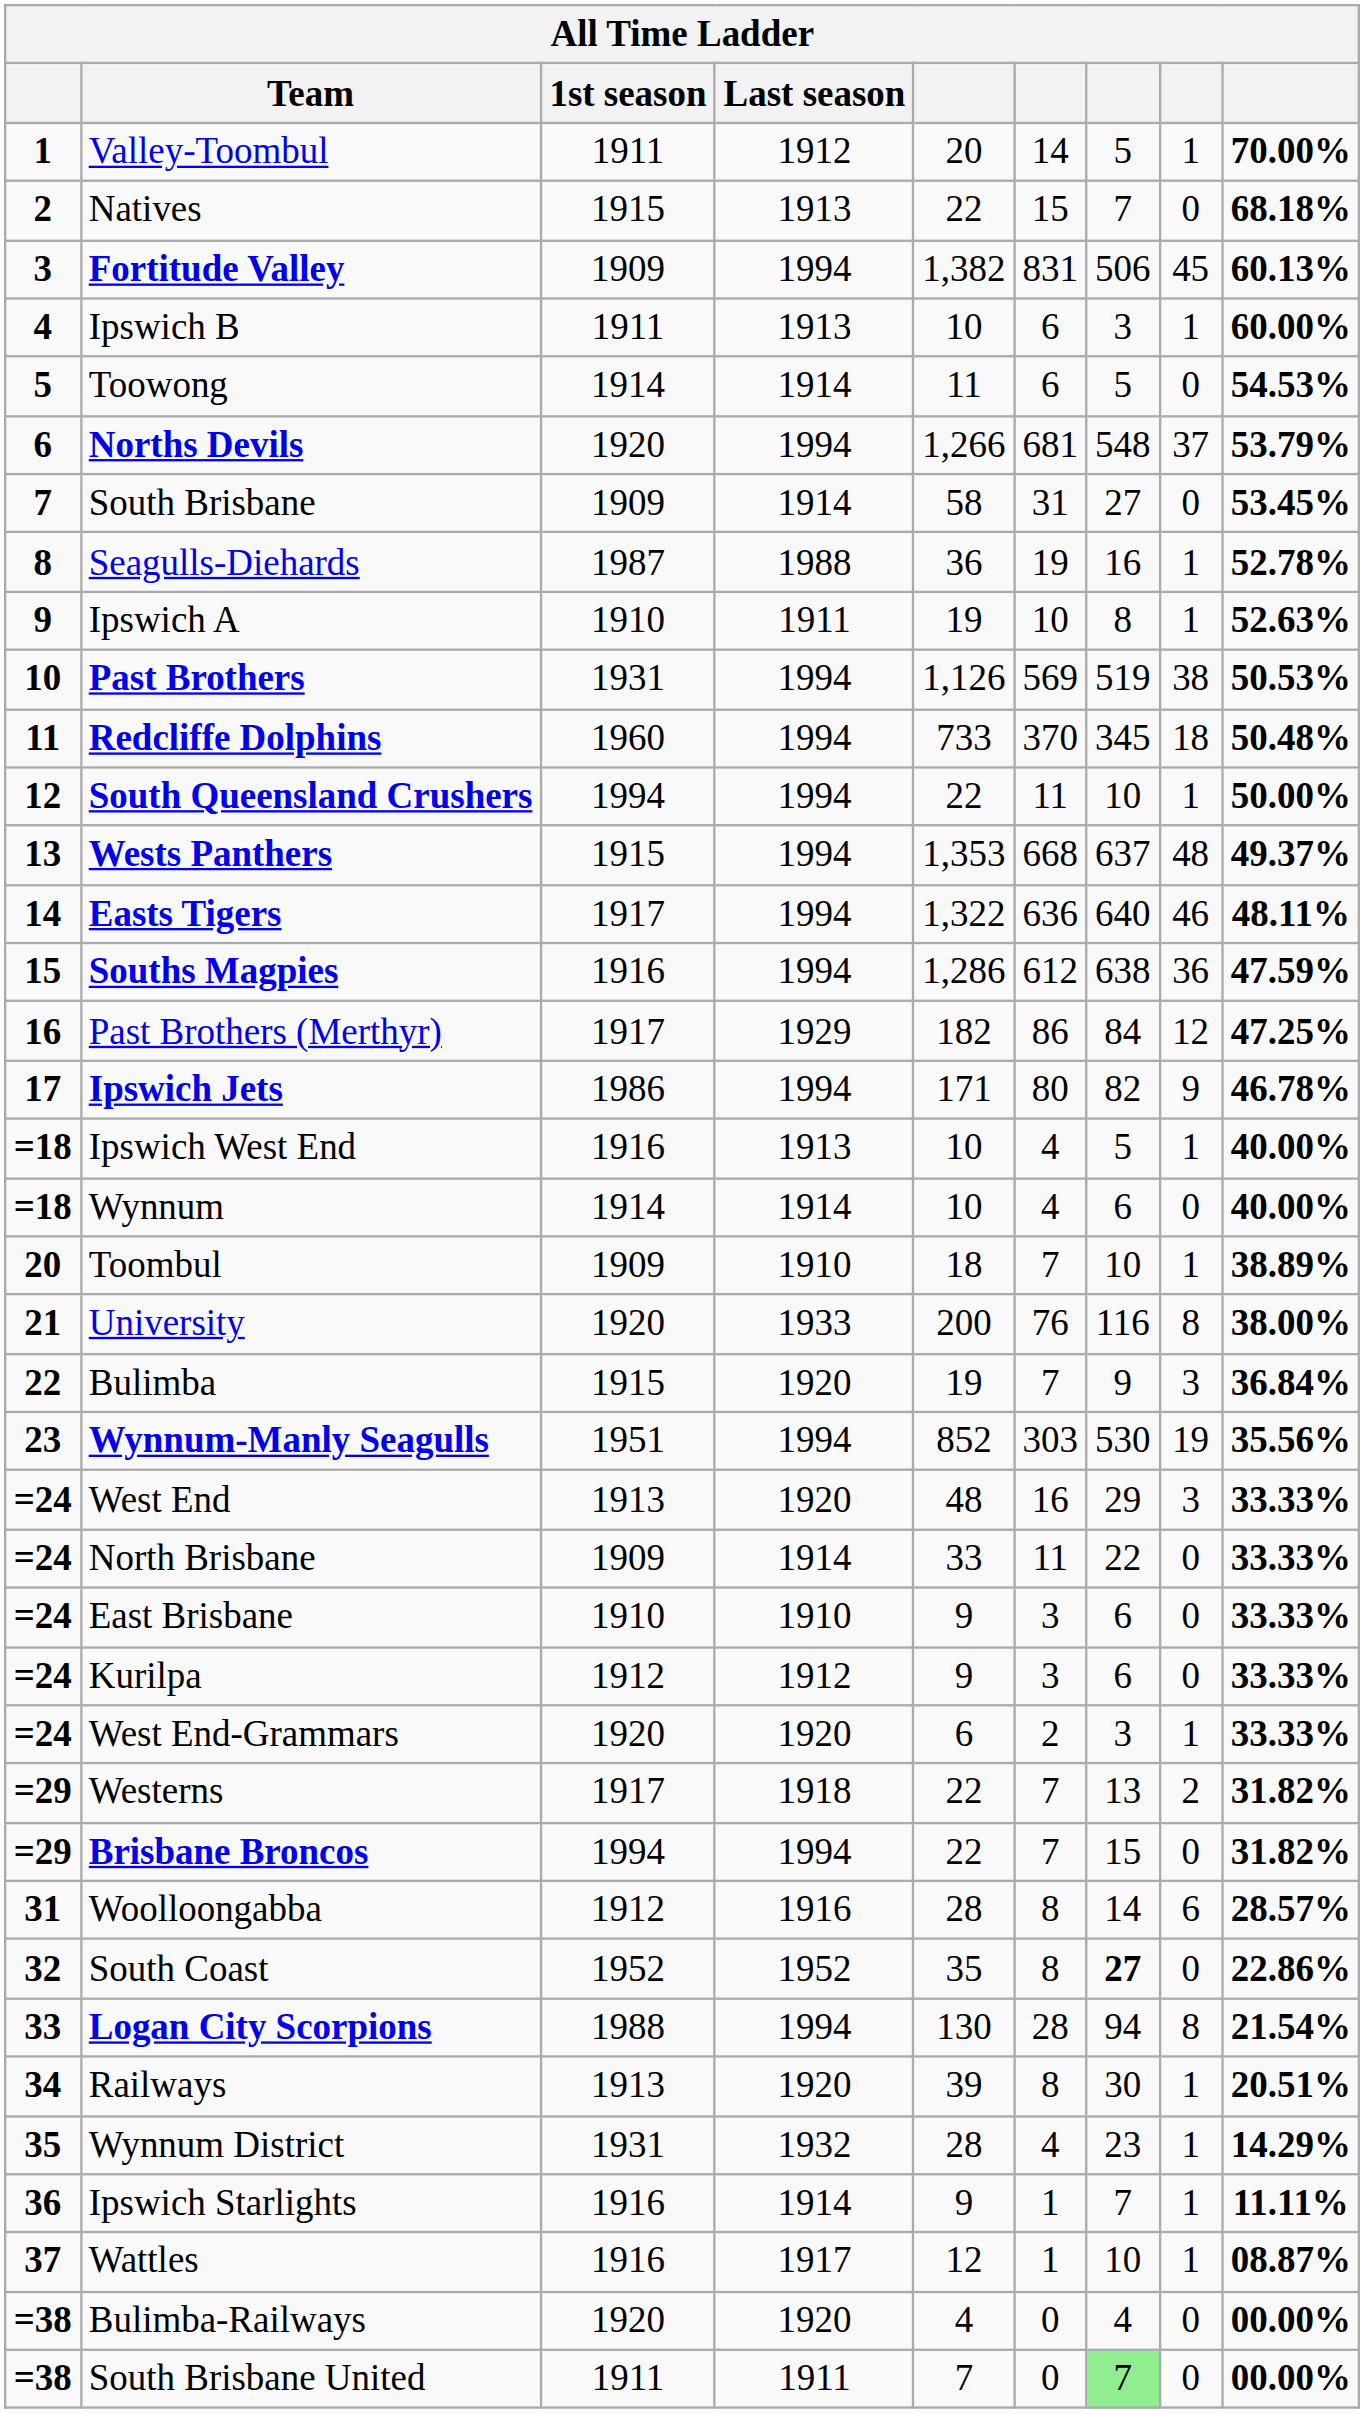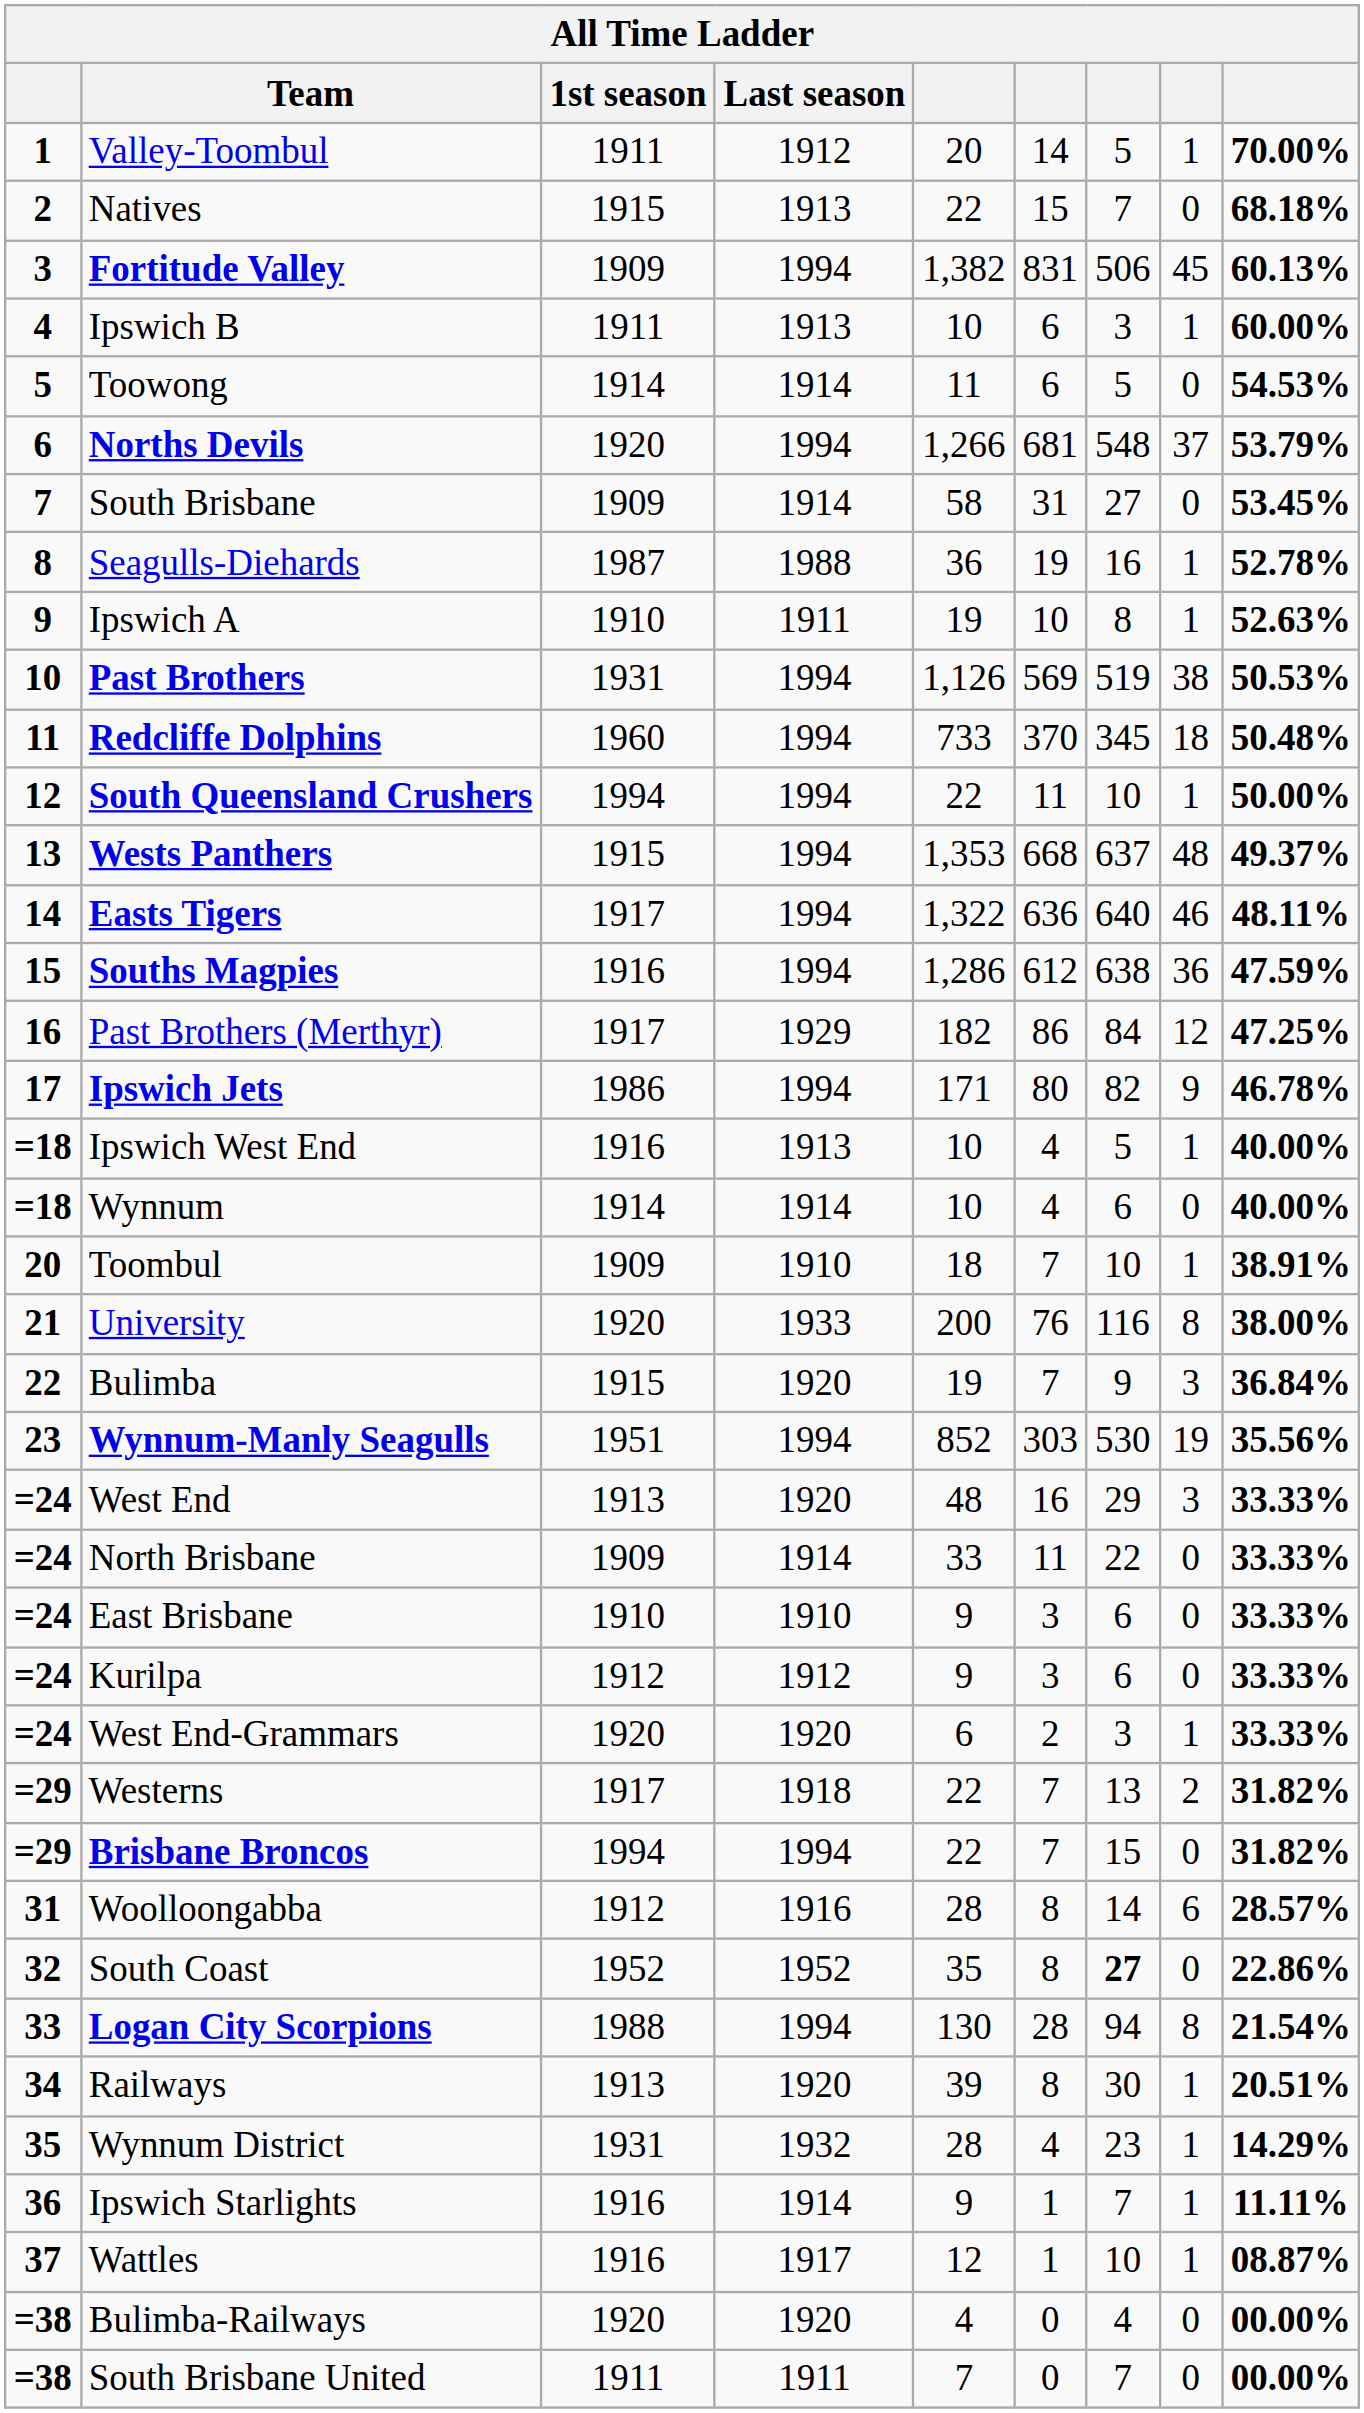 <table class="wikitable sortable" style="text-align:center;">
 <tr>
 <th colspan="9">All Time Ladder</th>
 </tr>
 <tr>
 <th width="20"></th>
 <th>Team</th>
 <th>1st season</th>
 <th>Last season</th>
 <th width="20"></th>
 <th width="20"></th>
 <th width="20"></th>
 <th width="20"></th>
 <th width="20"></th>
 </tr>
 <tr style="background:">
 <td><strong>1</strong></td>
 <td style="text-align:left;"> <a href='#'>Valley-Toombul</a></td>
 <td>1911</td>
 <td>1912</td>
 <td>20</td>
 <td>14</td>
 <td>5</td>
 <td>1</td>
 <td><strong>70.00%</strong></td>
 </tr>
 <tr style="background:">
 <td><strong>2</strong></td>
 <td style="text-align:left;"> Natives</td>
 <td>1915</td>
 <td>1913</td>
 <td>22</td>
 <td>15</td>
 <td>7</td>
 <td>0</td>
 <td><strong>68.18%</strong></td>
 </tr>
 <tr style="background:">
 <td><strong>3</strong></td>
 <td style="text-align:left;"> <strong><a href='#'>Fortitude Valley</a></strong></td>
 <td>1909</td>
 <td>1994</td>
 <td>1,382</td>
 <td>831</td>
 <td>506</td>
 <td>45</td>
 <td><strong>60.13%</strong></td>
 </tr>
 <tr style="background:">
 <td><strong>4</strong></td>
 <td style="text-align:left;">Ipswich B</td>
 <td>1911</td>
 <td>1913</td>
 <td>10</td>
 <td>6</td>
 <td>3</td>
 <td>1</td>
 <td><strong>60.00%</strong></td>
 </tr>
 <tr style="background:">
 <td><strong>5</strong></td>
 <td style="text-align:left;">Toowong</td>
 <td>1914</td>
 <td>1914</td>
 <td>11</td>
 <td>6</td>
 <td>5</td>
 <td>0</td>
 <td><strong>54.53%</strong></td>
 </tr>
 <tr style="background:">
 <td><strong>6</strong></td>
 <td style="text-align:left;"> <strong><a href='#'>Norths Devils</a></strong></td>
 <td>1920</td>
 <td>1994</td>
 <td>1,266</td>
 <td>681</td>
 <td>548</td>
 <td>37</td>
 <td><strong>53.79%</strong></td>
 </tr>
 <tr style="background:">
 <td><strong>7</strong></td>
 <td style="text-align:left;">South Brisbane</td>
 <td>1909</td>
 <td>1914</td>
 <td>58</td>
 <td>31</td>
 <td>27</td>
 <td>0</td>
 <td><strong>53.45%</strong></td>
 </tr>
 <tr style="background:">
 <td><strong>8</strong></td>
 <td style="text-align:left;"> <a href='#'>Seagulls-Diehards</a></td>
 <td>1987</td>
 <td>1988</td>
 <td>36</td>
 <td>19</td>
 <td>16</td>
 <td>1</td>
 <td><strong>52.78%</strong></td>
 </tr>
 <tr style="background:">
 <td><strong>9</strong></td>
 <td style="text-align:left;">Ipswich A</td>
 <td>1910</td>
 <td>1911</td>
 <td>19</td>
 <td>10</td>
 <td>8</td>
 <td>1</td>
 <td><strong>52.63%</strong></td>
 </tr>
 <tr style="background:">
 <td><strong>10</strong></td>
 <td style="text-align:left;"> <strong><a href='#'>Past Brothers</a></strong></td>
 <td>1931</td>
 <td>1994</td>
 <td>1,126</td>
 <td>569</td>
 <td>519</td>
 <td>38</td>
 <td><strong>50.53%</strong></td>
 </tr>
 <tr style="background:">
 <td><strong>11</strong></td>
 <td style="text-align:left;"> <strong><a href='#'>Redcliffe Dolphins</a></strong></td>
 <td>1960</td>
 <td>1994</td>
 <td>733</td>
 <td>370</td>
 <td>345</td>
 <td>18</td>
 <td><strong>50.48%</strong></td>
 </tr>
 <tr>
 <td><strong>12</strong></td>
 <td style="text-align:left;"> <strong><a href='#'>South Queensland Crushers</a></strong></td>
 <td>1994</td>
 <td>1994</td>
 <td>22</td>
 <td>11</td>
 <td>10</td>
 <td>1</td>
 <td><strong>50.00%</strong></td>
 </tr>
 <tr style="background:">
 <td><strong>13</strong></td>
 <td style="text-align:left;"> <strong><a href='#'>Wests Panthers</a></strong></td>
 <td>1915</td>
 <td>1994</td>
 <td>1,353</td>
 <td>668</td>
 <td>637</td>
 <td>48</td>
 <td><strong>49.37%</strong></td>
 </tr>
 <tr style="background:">
 <td><strong>14</strong></td>
 <td style="text-align:left;"> <strong><a href='#'>Easts Tigers</a></strong></td>
 <td>1917</td>
 <td>1994</td>
 <td>1,322</td>
 <td>636</td>
 <td>640</td>
 <td>46</td>
 <td><strong>48.11%</strong></td>
 </tr>
 <tr style="background:">
 <td><strong>15</strong></td>
 <td style="text-align:left;"> <strong><a href='#'>Souths Magpies</a></strong></td>
 <td>1916</td>
 <td>1994</td>
 <td>1,286</td>
 <td>612</td>
 <td>638</td>
 <td>36</td>
 <td><strong>47.59%</strong></td>
 </tr>
 <tr style="background:">
 <td><strong>16</strong></td>
 <td style="text-align:left;"> <a href='#'>Past Brothers (Merthyr)</a></td>
 <td>1917</td>
 <td>1929</td>
 <td>182</td>
 <td>86</td>
 <td>84</td>
 <td>12</td>
 <td><strong>47.25%</strong></td>
 </tr>
 <tr style="background:">
 <td><strong>17</strong></td>
 <td style="text-align:left;"> <strong><a href='#'>Ipswich Jets</a></strong></td>
 <td>1986</td>
 <td>1994</td>
 <td>171</td>
 <td>80</td>
 <td>82</td>
 <td>9</td>
 <td><strong>46.78%</strong></td>
 </tr>
 <tr style="background:">
 <td><strong>=18</strong></td>
 <td style="text-align:left;">Ipswich West End</td>
 <td>1916</td>
 <td>1913</td>
 <td>10</td>
 <td>4</td>
 <td>5</td>
 <td>1</td>
 <td><strong>40.00%</strong></td>
 </tr>
 <tr style="background:">
 <td><strong>=18</strong></td>
 <td style="text-align:left;">Wynnum</td>
 <td>1914</td>
 <td>1914</td>
 <td>10</td>
 <td>4</td>
 <td>6</td>
 <td>0</td>
 <td><strong>40.00%</strong></td>
 </tr>
 <tr style="background:">
 <td><strong>20</strong></td>
 <td style="text-align:left;">Toombul</td>
 <td>1909</td>
 <td>1910</td>
 <td>18</td>
 <td>7</td>
 <td>10</td>
 <td>1</td>
-<td><strong>38.89%</strong></td>
+<td><strong>38.91%</strong></td>
 </tr>
 <tr style="background:">
 <td><strong>21</strong></td>
 <td style="text-align:left;"> <a href='#'>University</a></td>
 <td>1920</td>
 <td>1933</td>
 <td>200</td>
 <td>76</td>
 <td>116</td>
 <td>8</td>
 <td><strong>38.00%</strong></td>
 </tr>
 <tr style="background:">
 <td><strong>22</strong></td>
 <td style="text-align:left;">Bulimba</td>
 <td>1915</td>
 <td>1920</td>
 <td>19</td>
 <td>7</td>
 <td>9</td>
 <td>3</td>
 <td><strong>36.84%</strong></td>
 </tr>
 <tr style="background:">
 <td><strong>23</strong></td>
 <td style="text-align:left;"> <strong><a href='#'>Wynnum-Manly Seagulls</a></strong></td>
 <td>1951</td>
 <td>1994</td>
 <td>852</td>
 <td>303</td>
 <td>530</td>
 <td>19</td>
 <td><strong>35.56%</strong></td>
 </tr>
 <tr style="background:">
 <td><strong>=24</strong></td>
 <td style="text-align:left;">West End</td>
 <td>1913</td>
 <td>1920</td>
 <td>48</td>
 <td>16</td>
 <td>29</td>
 <td>3</td>
 <td><strong>33.33%</strong></td>
 </tr>
 <tr style="background:">
 <td><strong>=24</strong></td>
 <td style="text-align:left;">North Brisbane</td>
 <td>1909</td>
 <td>1914</td>
 <td>33</td>
 <td>11</td>
 <td>22</td>
 <td>0</td>
 <td><strong>33.33%</strong></td>
 </tr>
 <tr style="background:">
 <td><strong>=24</strong></td>
 <td style="text-align:left;">East Brisbane</td>
 <td>1910</td>
 <td>1910</td>
 <td>9</td>
 <td>3</td>
 <td>6</td>
 <td>0</td>
 <td><strong>33.33%</strong></td>
 </tr>
 <tr style="background:">
 <td><strong>=24</strong></td>
 <td style="text-align:left;">Kurilpa</td>
 <td>1912</td>
 <td>1912</td>
 <td>9</td>
 <td>3</td>
 <td>6</td>
 <td>0</td>
 <td><strong>33.33%</strong></td>
 </tr>
 <tr style="background:">
 <td><strong>=24</strong></td>
 <td style="text-align:left;">West End-Grammars</td>
 <td>1920</td>
 <td>1920</td>
 <td>6</td>
 <td>2</td>
 <td>3</td>
 <td>1</td>
 <td><strong>33.33%</strong></td>
 </tr>
 <tr style="background:">
 <td><strong>=29</strong></td>
 <td style="text-align:left;">Westerns</td>
 <td>1917</td>
 <td>1918</td>
 <td>22</td>
 <td>7</td>
 <td>13</td>
 <td>2</td>
 <td><strong>31.82%</strong></td>
 </tr>
 <tr>
 <td><strong>=29</strong></td>
 <td style="text-align:left;"> <strong><a href='#'>Brisbane Broncos</a></strong></td>
 <td>1994</td>
 <td>1994</td>
 <td>22</td>
 <td>7</td>
 <td>15</td>
 <td>0</td>
 <td><strong>31.82%</strong></td>
 </tr>
 <tr style="background:">
 <td><strong>31</strong></td>
 <td style="text-align:left;">Woolloongabba</td>
 <td>1912</td>
 <td>1916</td>
 <td>28</td>
 <td>8</td>
 <td>14</td>
 <td>6</td>
 <td><strong>28.57%</strong></td>
 </tr>
 <tr style="background:">
 <td><strong>32</strong></td>
 <td style="text-align:left;">South Coast</td>
 <td>1952</td>
 <td>1952</td>
 <td>35</td>
 <td>8</td>
 <td><strong>27</strong></td>
 <td>0</td>
 <td><strong>22.86%</strong></td>
 </tr>
 <tr style="background:">
 <td><strong>33</strong></td>
 <td style="text-align:left;"> <strong><a href='#'>Logan City Scorpions</a></strong></td>
 <td>1988</td>
 <td>1994</td>
 <td>130</td>
 <td>28</td>
 <td>94</td>
 <td>8</td>
 <td><strong>21.54%</strong></td>
 </tr>
 <tr style="background:">
 <td><strong>34</strong></td>
 <td style="text-align:left;">Railways</td>
 <td>1913</td>
 <td>1920</td>
 <td>39</td>
 <td>8</td>
 <td>30</td>
 <td>1</td>
 <td><strong>20.51%</strong></td>
 </tr>
 <tr>
 <td><strong>35</strong></td>
 <td style="text-align:left;">Wynnum District</td>
 <td>1931</td>
 <td>1932</td>
 <td>28</td>
 <td>4</td>
 <td>23</td>
 <td>1</td>
 <td><strong>14.29%</strong></td>
 </tr>
 <tr style="background:">
 <td><strong>36</strong></td>
 <td style="text-align:left;">Ipswich Starlights</td>
 <td>1916</td>
 <td>1914</td>
 <td>9</td>
 <td>1</td>
 <td>7</td>
 <td>1</td>
 <td><strong>11.11%</strong></td>
 </tr>
 <tr style="background:">
 <td><strong>37</strong></td>
 <td style="text-align:left;">Wattles</td>
 <td>1916</td>
 <td>1917</td>
 <td>12</td>
 <td>1</td>
 <td>10</td>
 <td>1</td>
 <td><strong>08.87%</strong></td>
 </tr>
 <tr>
 <td><strong>=38</strong></td>
 <td style="text-align:left;">Bulimba-Railways</td>
 <td>1920</td>
 <td>1920</td>
 <td>4</td>
 <td>0</td>
 <td>4</td>
 <td>0</td>
 <td><strong>00.00%</strong></td>
 </tr>
 <tr>
 <td><strong>=38</strong></td>
 <td style="text-align:left;">South Brisbane United</td>
 <td>1911</td>
 <td>1911</td>
 <td>7</td>
 <td>0</td>
-<td style="background: lightgreen;">7</td>
+<td>7</td>
 <td>0</td>
 <td><strong>00.00%</strong></td>
 </tr>
 </table>
